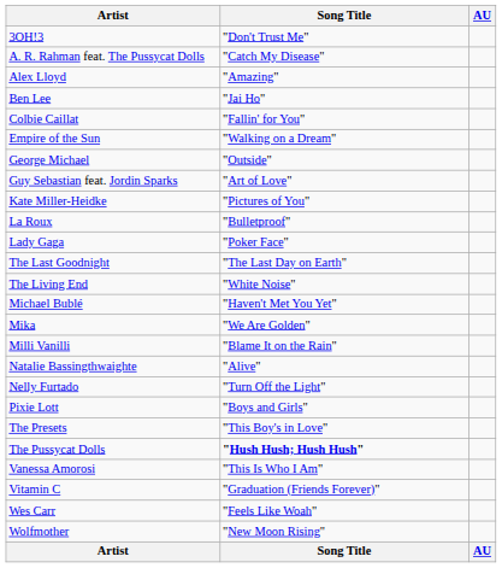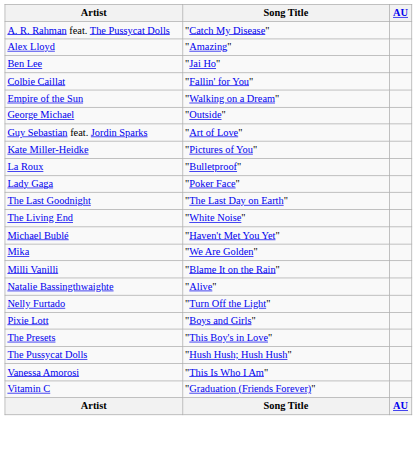 <table class="wikitable sortable" style="font-size:90%; text-align:left; margin: 5px;">
 <tr>
 <th style="width:240px;">Artist</th>
 <th style="width:280px;">Song Title</th>
 <th style="width:25px;"><a href='#'>AU</a></th>
-</tr>
-<tr>
-<td><a href='#'>3OH!3</a></td>
-<td>"<a href='#'>Don't Trust Me</a>"</td>
-<td></td>
 </tr>
 <tr>
 <td><a href='#'>A. R. Rahman</a> feat. <a href='#'>The Pussycat Dolls</a></td>
 <td>"<a href='#'>Catch My Disease</a>"</td>
 <td></td>
 </tr>
 <tr>
 <td><a href='#'>Alex Lloyd</a></td>
 <td>"<a href='#'>Amazing</a>"</td>
 <td></td>
 </tr>
 <tr>
 <td><a href='#'>Ben Lee</a></td>
 <td>"<a href='#'>Jai Ho</a>"</td>
 <td></td>
 </tr>
 <tr>
 <td><a href='#'>Colbie Caillat</a></td>
 <td>"<a href='#'>Fallin' for You</a>"</td>
 <td></td>
 </tr>
 <tr>
 <td><a href='#'>Empire of the Sun</a></td>
 <td>"<a href='#'>Walking on a Dream</a>"</td>
 <td></td>
 </tr>
 <tr>
 <td><a href='#'>George Michael</a></td>
 <td>"<a href='#'>Outside</a>"</td>
 <td></td>
 </tr>
 <tr>
 <td><a href='#'>Guy Sebastian</a> feat. <a href='#'>Jordin Sparks</a></td>
 <td>"<a href='#'>Art of Love</a>"</td>
 <td></td>
 </tr>
 <tr>
 <td><a href='#'>Kate Miller-Heidke</a></td>
 <td>"<a href='#'>Pictures of You</a>"</td>
 <td></td>
 </tr>
 <tr>
 <td><a href='#'>La Roux</a></td>
 <td>"<a href='#'>Bulletproof</a>"</td>
 <td></td>
 </tr>
 <tr>
 <td><a href='#'>Lady Gaga</a></td>
 <td>"<a href='#'>Poker Face</a>"</td>
 <td></td>
 </tr>
 <tr>
 <td><a href='#'>The Last Goodnight</a></td>
 <td>"<a href='#'>The Last Day on Earth</a>"</td>
 <td></td>
 </tr>
 <tr>
 <td><a href='#'>The Living End</a></td>
 <td>"<a href='#'>White Noise</a>"</td>
 <td></td>
 </tr>
 <tr>
 <td><a href='#'>Michael Bublé</a></td>
 <td>"<a href='#'>Haven't Met You Yet</a>"</td>
 <td></td>
 </tr>
 <tr>
 <td><a href='#'>Mika</a></td>
 <td>"<a href='#'>We Are Golden</a>"</td>
 <td></td>
 </tr>
 <tr>
 <td><a href='#'>Milli Vanilli</a></td>
 <td>"<a href='#'>Blame It on the Rain</a>"</td>
 <td></td>
 </tr>
 <tr>
 <td><a href='#'>Natalie Bassingthwaighte</a></td>
 <td>"<a href='#'>Alive</a>"</td>
 <td></td>
 </tr>
 <tr>
 <td><a href='#'>Nelly Furtado</a></td>
 <td>"<a href='#'>Turn Off the Light</a>"</td>
 <td></td>
 </tr>
 <tr>
 <td><a href='#'>Pixie Lott</a></td>
 <td>"<a href='#'>Boys and Girls</a>"</td>
 <td></td>
 </tr>
 <tr>
 <td><a href='#'>The Presets</a></td>
 <td>"<a href='#'>This Boy's in Love</a>"</td>
 <td></td>
 </tr>
 <tr>
 <td><a href='#'>The Pussycat Dolls</a></td>
-<td><strong>"<a href='#'>Hush Hush; Hush Hush</a>"</strong></td>
+<td>"<a href='#'>Hush Hush; Hush Hush</a>"</td>
 <td></td>
 </tr>
 <tr>
 <td><a href='#'>Vanessa Amorosi</a></td>
 <td>"<a href='#'>This Is Who I Am</a>"</td>
 <td></td>
 </tr>
 <tr>
 <td><a href='#'>Vitamin C</a></td>
 <td>"<a href='#'>Graduation (Friends Forever)</a>"</td>
 <td></td>
 </tr>
-<tr>
-<td><a href='#'>Wes Carr</a></td>
-<td>"<a href='#'>Feels Like Woah</a>"</td>
-<td></td>
-</tr>
-<tr>
-<td><a href='#'>Wolfmother</a></td>
-<td>"<a href='#'>New Moon Rising</a>"</td>
-<td></td>
-</tr>
 <tr class="sortbottom">
 <th>Artist</th>
 <th>Song Title</th>
 <th><a href='#'>AU</a></th>
 </tr>
 </table>
